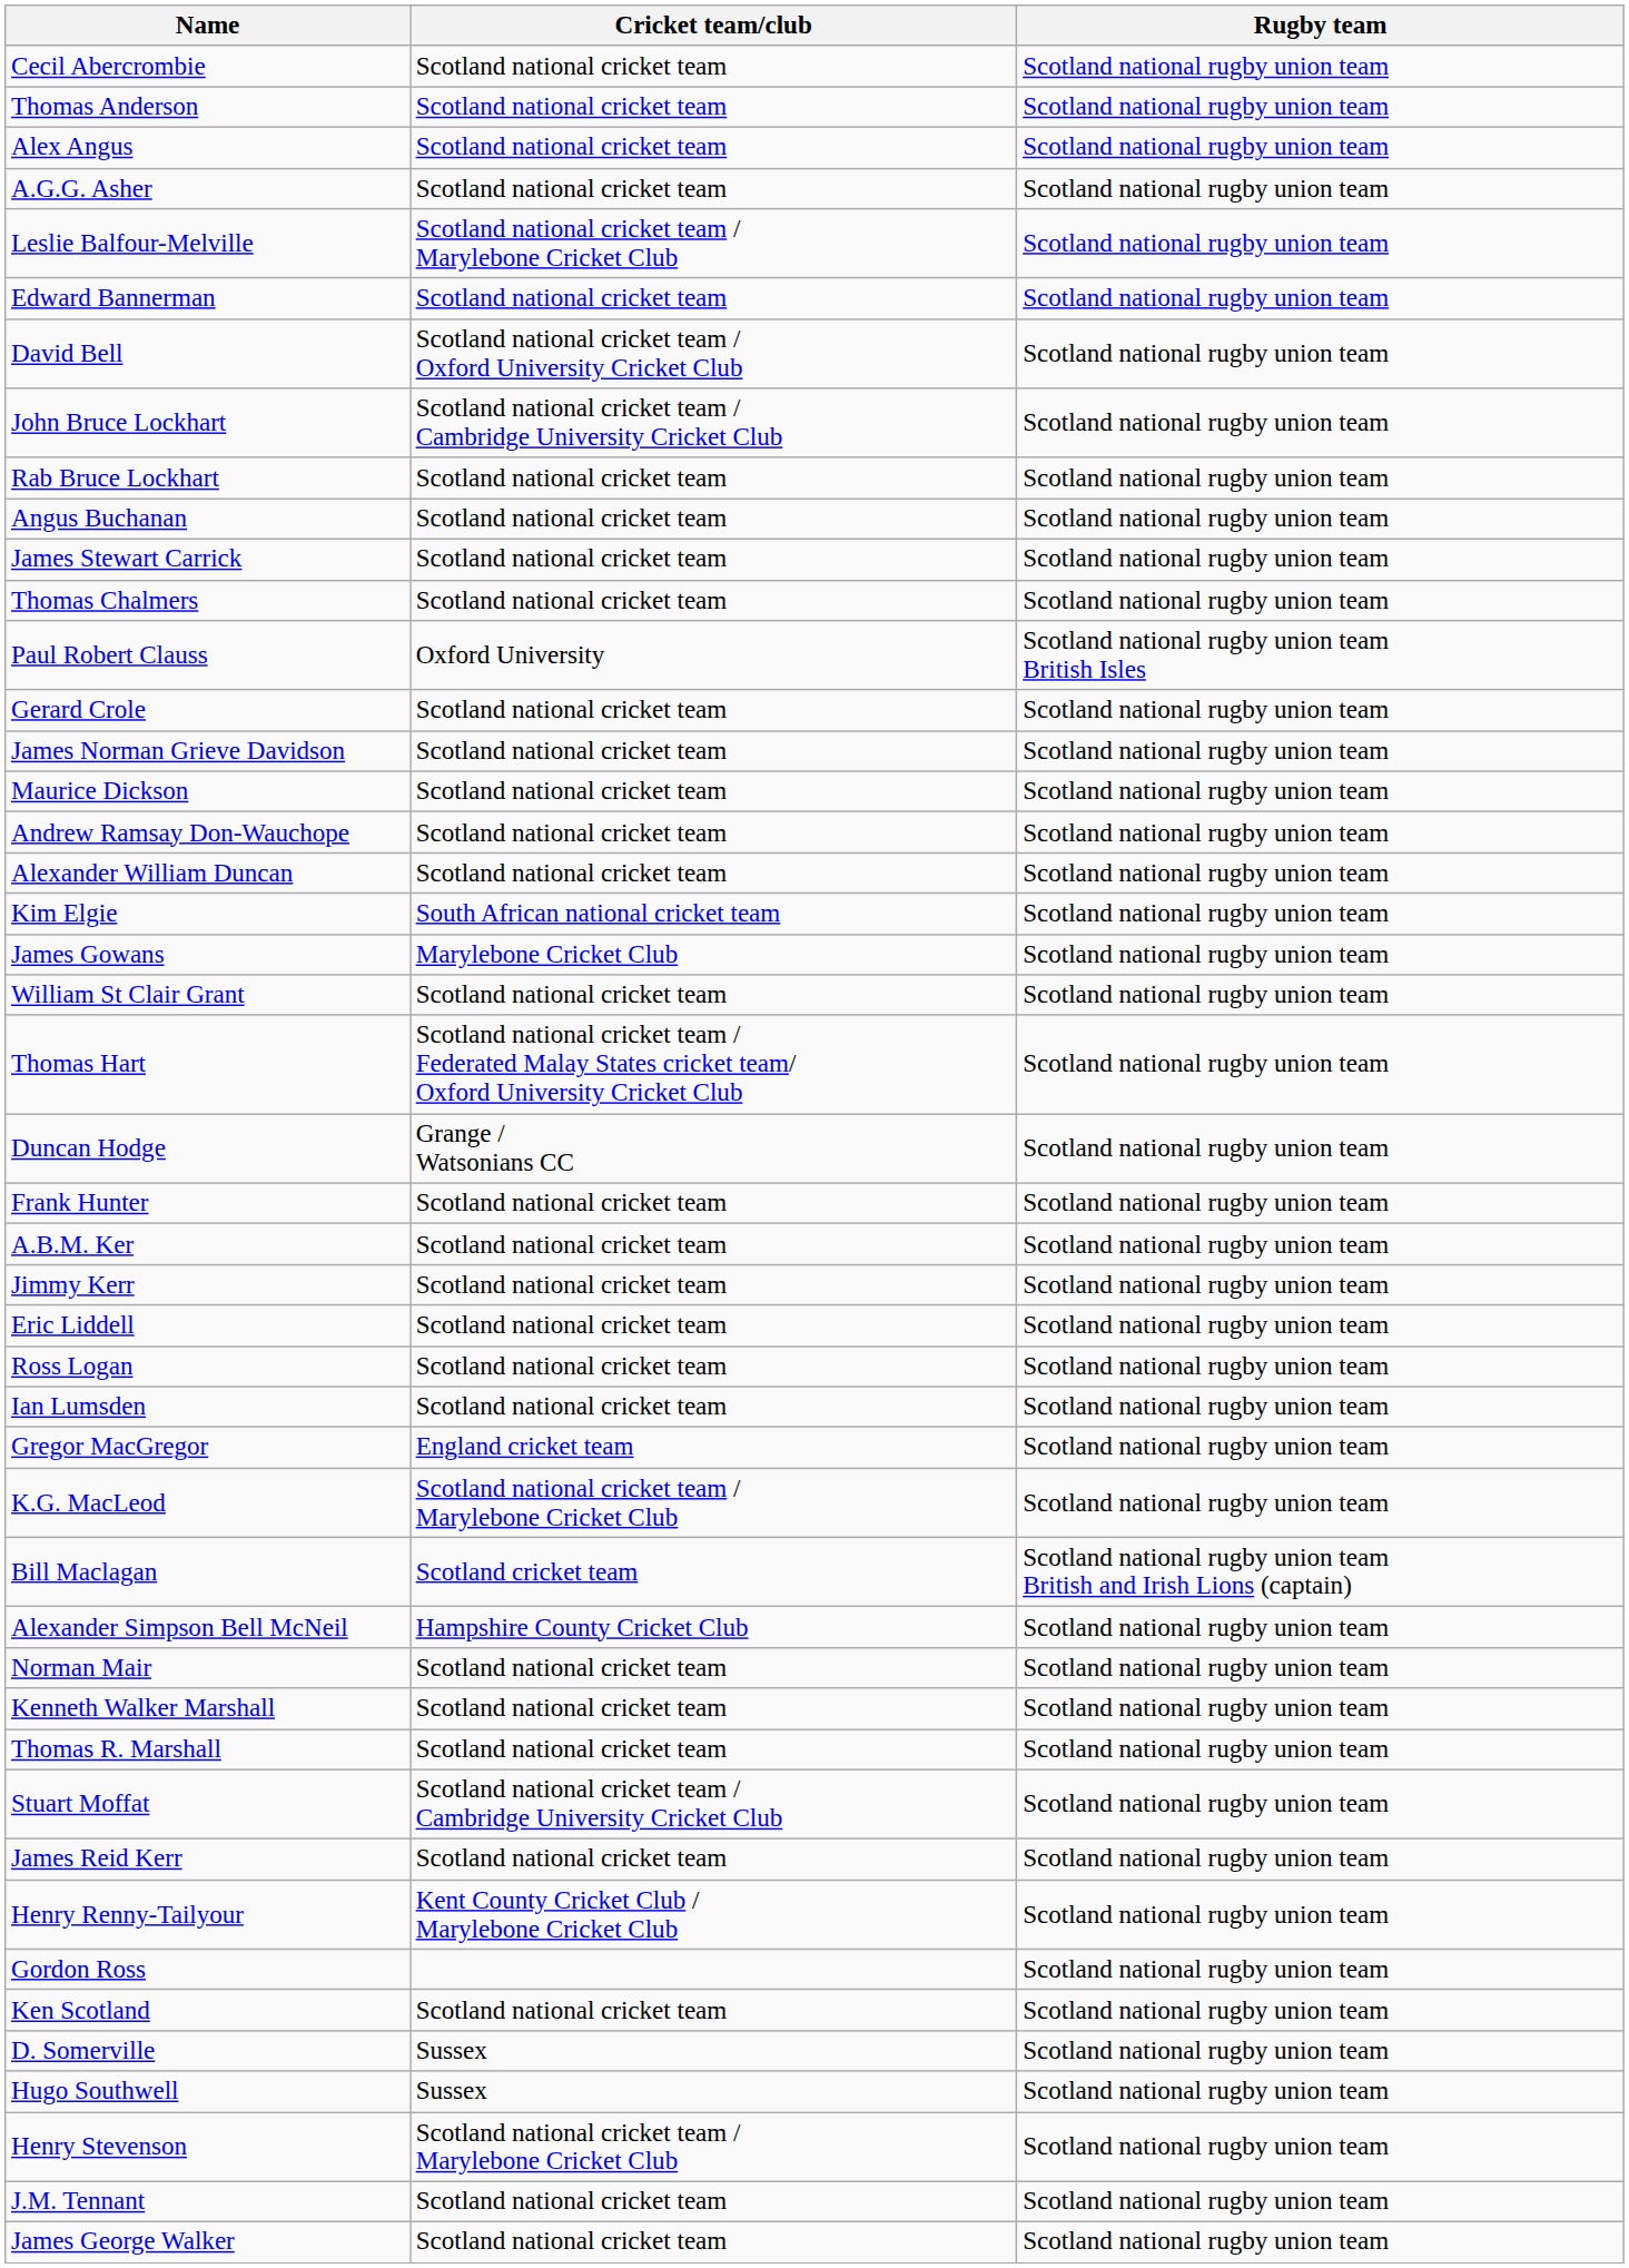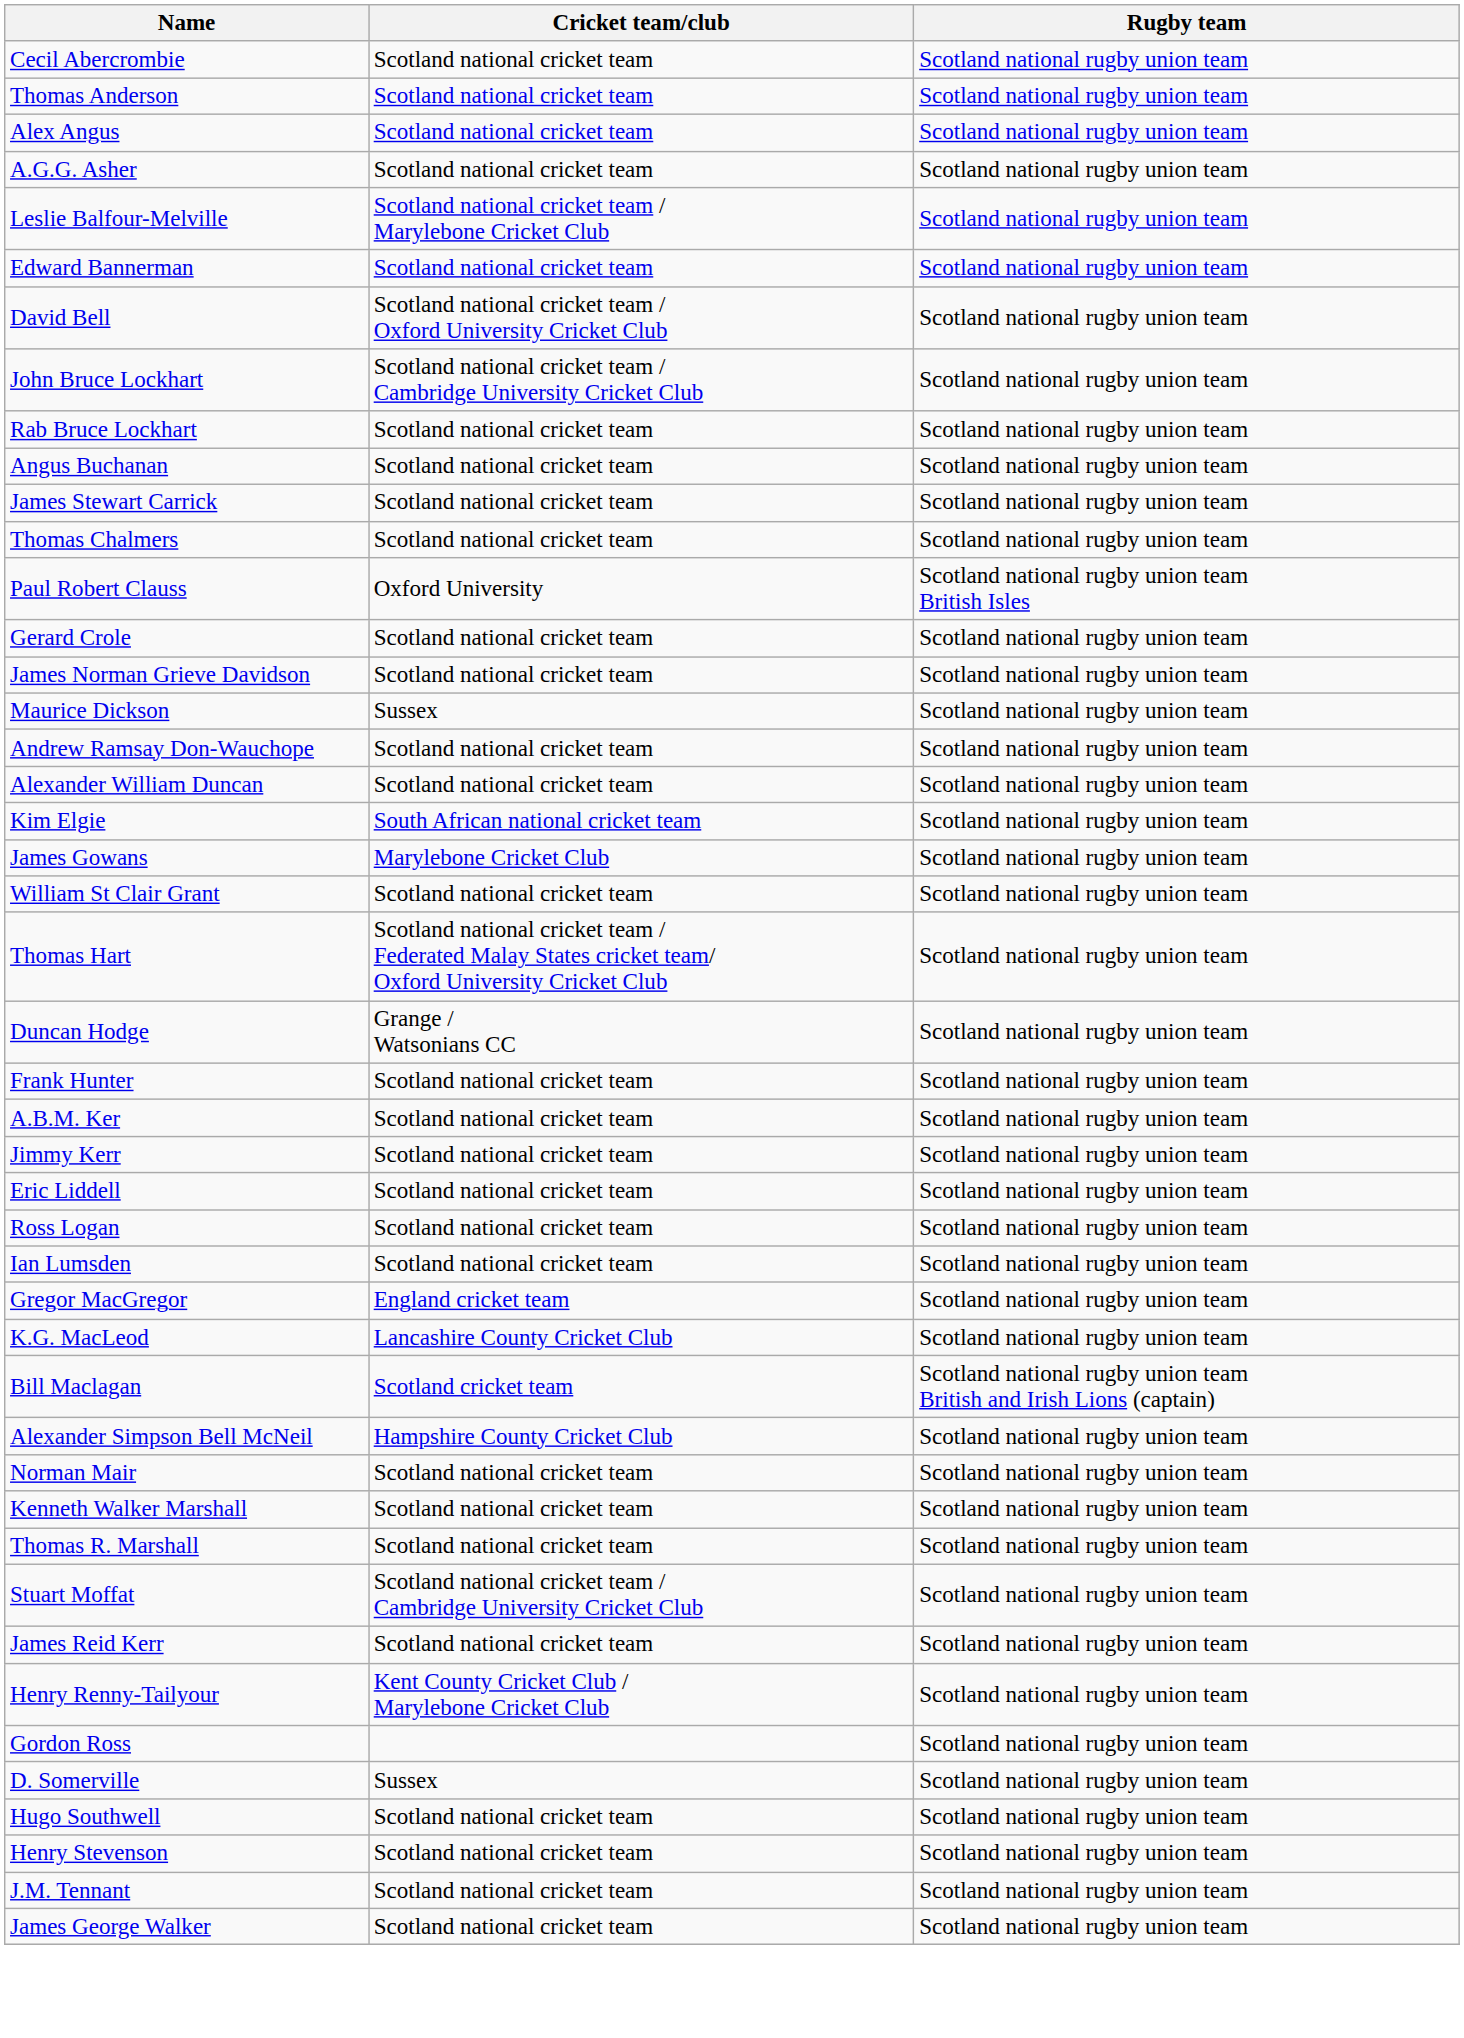 <table class=wikitable width=80%>
 <tr>
 <th width=20%>Name</th>
 <th width=30%>Cricket team/club</th>
 <th width=30%>Rugby team</th>
 </tr>
 <tr>
 <td><a href='#'>Cecil Abercrombie</a></td>
 <td>Scotland national cricket team</td>
 <td><a href='#'>Scotland national rugby union team</a></td>
 </tr>
 <tr>
 <td><a href='#'>Thomas Anderson</a></td>
 <td><a href='#'>Scotland national cricket team</a></td>
 <td><a href='#'>Scotland national rugby union team</a></td>
 </tr>
 <tr>
 <td><a href='#'>Alex Angus</a></td>
 <td><a href='#'>Scotland national cricket team</a></td>
 <td><a href='#'>Scotland national rugby union team</a></td>
 </tr>
 <tr>
 <td><a href='#'>A.G.G. Asher</a></td>
 <td>Scotland national cricket team</td>
 <td>Scotland national rugby union team</td>
 </tr>
 <tr>
 <td><a href='#'>Leslie Balfour-Melville</a></td>
 <td><a href='#'>Scotland national cricket team</a> / <br><a href='#'>Marylebone Cricket Club</a></td>
 <td><a href='#'>Scotland national rugby union team</a></td>
 </tr>
 <tr>
 <td><a href='#'>Edward Bannerman</a></td>
 <td><a href='#'>Scotland national cricket team</a></td>
 <td><a href='#'>Scotland national rugby union team</a></td>
 </tr>
 <tr>
 <td><a href='#'>David Bell</a></td>
 <td>Scotland national cricket team / <br><a href='#'>Oxford University Cricket Club</a></td>
 <td>Scotland national rugby union team</td>
 </tr>
 <tr>
 <td><a href='#'>John Bruce Lockhart</a></td>
 <td>Scotland national cricket team / <br><a href='#'>Cambridge University Cricket Club</a></td>
 <td>Scotland national rugby union team</td>
 </tr>
 <tr>
 <td><a href='#'>Rab Bruce Lockhart</a></td>
 <td>Scotland national cricket team</td>
 <td>Scotland national rugby union team</td>
 </tr>
 <tr>
 <td><a href='#'>Angus Buchanan</a></td>
 <td>Scotland national cricket team</td>
 <td>Scotland national rugby union team</td>
 </tr>
 <tr>
 <td><a href='#'>James Stewart Carrick</a></td>
 <td>Scotland national cricket team</td>
 <td>Scotland national rugby union team</td>
 </tr>
 <tr>
 <td><a href='#'>Thomas Chalmers</a></td>
 <td>Scotland national cricket team</td>
 <td>Scotland national rugby union team</td>
 </tr>
 <tr>
 <td><a href='#'>Paul Robert Clauss</a></td>
 <td>Oxford University</td>
 <td>Scotland national rugby union team<br><a href='#'>British Isles</a></td>
 </tr>
 <tr>
 <td><a href='#'>Gerard Crole</a></td>
 <td>Scotland national cricket team</td>
 <td>Scotland national rugby union team</td>
 </tr>
 <tr>
 <td><a href='#'>James Norman Grieve Davidson</a></td>
 <td>Scotland national cricket team</td>
 <td>Scotland national rugby union team</td>
 </tr>
 <tr>
 <td><a href='#'>Maurice Dickson</a></td>
-<td>Scotland national cricket team</td>
+<td>Sussex</td>
 <td>Scotland national rugby union team</td>
 </tr>
 <tr>
 <td><a href='#'>Andrew Ramsay Don-Wauchope</a></td>
 <td>Scotland national cricket team</td>
 <td>Scotland national rugby union team</td>
 </tr>
 <tr>
 <td><a href='#'>Alexander William Duncan</a>  </td>
 <td>Scotland national cricket team</td>
 <td>Scotland national rugby union team</td>
 </tr>
 <tr>
 <td><a href='#'>Kim Elgie</a></td>
 <td><a href='#'>South African national cricket team</a></td>
 <td>Scotland national rugby union team</td>
 </tr>
 <tr>
 <td><a href='#'>James Gowans</a></td>
 <td><a href='#'>Marylebone Cricket Club</a></td>
 <td>Scotland national rugby union team</td>
 </tr>
 <tr>
 <td><a href='#'>William St Clair Grant</a></td>
 <td>Scotland national cricket team</td>
 <td>Scotland national rugby union team</td>
 </tr>
 <tr>
 <td><a href='#'>Thomas Hart</a></td>
 <td>Scotland national cricket team / <br><a href='#'>Federated Malay States cricket team</a>/<br><a href='#'>Oxford University Cricket Club</a></td>
 <td>Scotland national rugby union team</td>
 </tr>
 <tr>
 <td><a href='#'>Duncan Hodge</a></td>
 <td>Grange / <br> Watsonians CC</td>
 <td>Scotland national rugby union team</td>
 </tr>
 <tr>
 <td><a href='#'>Frank Hunter</a></td>
 <td>Scotland national cricket team</td>
 <td>Scotland national rugby union team</td>
 </tr>
 <tr>
 <td><a href='#'>A.B.M. Ker</a></td>
 <td>Scotland national cricket team</td>
 <td>Scotland national rugby union team</td>
 </tr>
 <tr>
 <td><a href='#'>Jimmy Kerr</a></td>
 <td>Scotland national cricket team</td>
 <td>Scotland national rugby union team</td>
 </tr>
 <tr>
 <td><a href='#'>Eric Liddell</a></td>
 <td>Scotland national cricket team</td>
 <td>Scotland national rugby union team</td>
 </tr>
 <tr>
 <td><a href='#'>Ross Logan</a></td>
 <td>Scotland national cricket team</td>
 <td>Scotland national rugby union team</td>
 </tr>
 <tr>
 <td><a href='#'>Ian Lumsden</a></td>
 <td>Scotland national cricket team</td>
 <td>Scotland national rugby union team</td>
 </tr>
 <tr>
 <td><a href='#'>Gregor MacGregor</a></td>
 <td><a href='#'>England cricket team</a></td>
 <td>Scotland national rugby union team</td>
 </tr>
 <tr>
 <td><a href='#'>K.G. MacLeod</a></td>
-<td><a href='#'>Scotland national cricket team</a> / <br><a href='#'>Marylebone Cricket Club</a></td>
+<td><a href='#'>Lancashire County Cricket Club</a></td>
 <td>Scotland national rugby union team</td>
 </tr>
 <tr>
 <td><a href='#'>Bill Maclagan</a></td>
 <td><a href='#'>Scotland cricket team</a></td>
 <td>Scotland national rugby union team<br><a href='#'>British and Irish Lions</a> (captain)</td>
 </tr>
 <tr>
 <td><a href='#'>Alexander Simpson Bell McNeil</a></td>
 <td><a href='#'>Hampshire County Cricket Club</a></td>
 <td>Scotland national rugby union team</td>
 </tr>
 <tr>
 <td><a href='#'>Norman Mair</a></td>
 <td>Scotland national cricket team</td>
 <td>Scotland national rugby union team</td>
 </tr>
 <tr>
 <td><a href='#'>Kenneth Walker Marshall</a></td>
 <td>Scotland national cricket team</td>
 <td>Scotland national rugby union team</td>
 </tr>
 <tr>
 <td><a href='#'>Thomas R. Marshall</a></td>
 <td>Scotland national cricket team</td>
 <td>Scotland national rugby union team</td>
 </tr>
 <tr>
 <td><a href='#'>Stuart Moffat</a></td>
 <td>Scotland national cricket team / <br><a href='#'>Cambridge University Cricket Club</a></td>
 <td>Scotland national rugby union team</td>
 </tr>
 <tr>
 <td><a href='#'>James Reid Kerr</a></td>
 <td>Scotland national cricket team</td>
 <td>Scotland national rugby union team</td>
 </tr>
 <tr>
 <td><a href='#'>Henry Renny-Tailyour</a></td>
 <td><a href='#'>Kent County Cricket Club</a> / <br><a href='#'>Marylebone Cricket Club</a></td>
 <td>Scotland national rugby union team</td>
 </tr>
 <tr>
 <td><a href='#'>Gordon Ross</a></td>
 <td></td>
 <td>Scotland national rugby union team</td>
 </tr>
 <tr>
-<td><a href='#'>Ken Scotland</a></td>
-<td>Scotland national cricket team</td>
-<td>Scotland national rugby union team</td>
-</tr>
-<tr>
 <td><a href='#'>D. Somerville</a></td>
 <td>Sussex</td>
 <td>Scotland national rugby union team</td>
 </tr>
 <tr>
 <td><a href='#'>Hugo Southwell</a></td>
-<td>Sussex</td>
+<td>Scotland national cricket team</td>
 <td>Scotland national rugby union team</td>
 </tr>
 <tr>
 <td><a href='#'>Henry Stevenson</a></td>
-<td>Scotland national cricket team / <br><a href='#'>Marylebone Cricket Club</a></td>
+<td>Scotland national cricket team</td>
 <td>Scotland national rugby union team</td>
 </tr>
 <tr>
 <td><a href='#'>J.M. Tennant</a></td>
 <td>Scotland national cricket team</td>
 <td>Scotland national rugby union team</td>
 </tr>
 <tr>
 <td><a href='#'>James George Walker</a></td>
 <td>Scotland national cricket team</td>
 <td>Scotland national rugby union team</td>
 </tr>
 <tr>
 </tr>
 </table>
